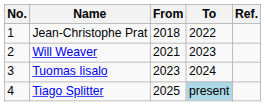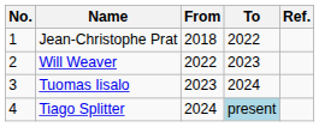 <table class="wikitable">
 <tr>
 <th>No.</th>
 <th>Name</th>
 <th>From</th>
 <th>To</th>
 <th>Ref.</th>
 </tr>
 <tr>
 <td>1</td>
 <td> Jean-Christophe Prat</td>
 <td>2018</td>
 <td>2022</td>
 <td></td>
 </tr>
 <tr>
 <td>2</td>
 <td> <a href='#'>Will Weaver</a></td>
-<td>2021</td>
+<td>2022</td>
 <td>2023</td>
 <td></td>
 </tr>
 <tr>
 <td>3</td>
 <td> <a href='#'>Tuomas Iisalo</a></td>
 <td>2023</td>
 <td>2024</td>
 <td></td>
 </tr>
 <tr>
 <td>4</td>
 <td> <a href='#'>Tiago Splitter</a></td>
-<td>2025</td>
+<td>2024</td>
 <td style="background: lightblue;">present</td>
 <td></td>
 </tr>
 </table>
